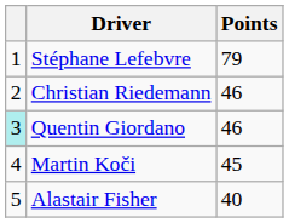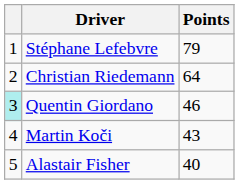 <table class="wikitable" style="font-size: 90%;">
 <tr>
 <th></th>
 <th>Driver</th>
 <th>Points</th>
 </tr>
 <tr>
 <td>1</td>
 <td> <a href='#'>Stéphane Lefebvre</a></td>
 <td>79</td>
 </tr>
 <tr>
 <td>2</td>
 <td> <a href='#'>Christian Riedemann</a></td>
-<td>46</td>
+<td>64</td>
 </tr>
 <tr>
 <td style="background: paleturquoise;">3</td>
 <td> <a href='#'>Quentin Giordano</a></td>
 <td>46</td>
 </tr>
 <tr>
 <td>4</td>
 <td> <a href='#'>Martin Koči</a></td>
-<td>45</td>
+<td>43</td>
 </tr>
 <tr>
 <td>5</td>
 <td> <a href='#'>Alastair Fisher</a></td>
 <td>40</td>
 </tr>
 </table>
